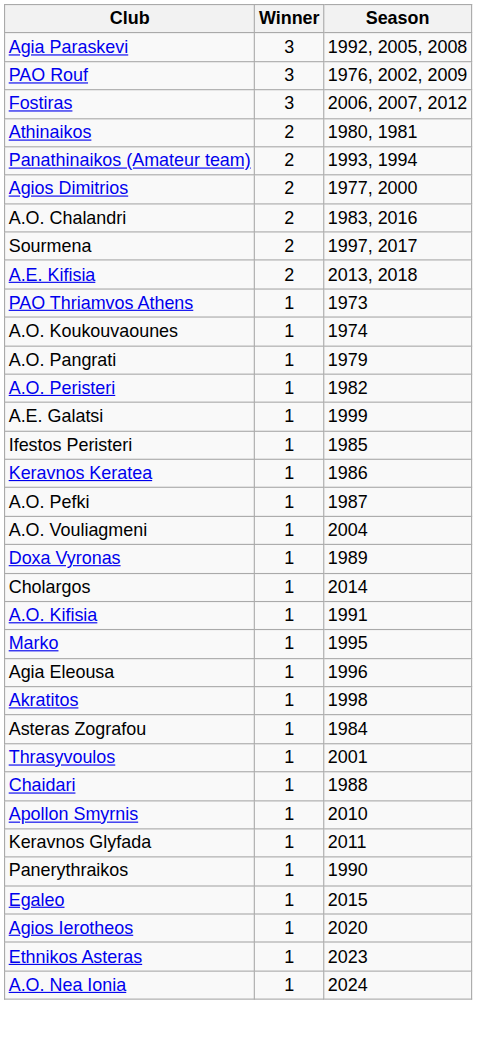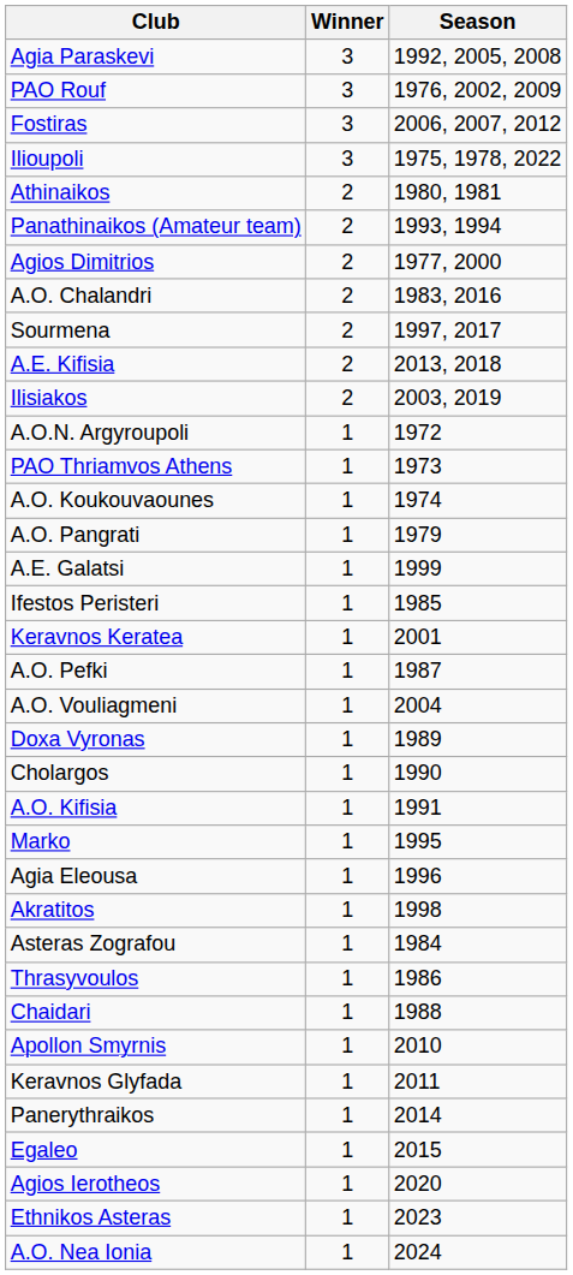 <table class="wikitable">
 <tr>
 <th>Club</th>
 <th>Winner</th>
 <th>Season</th>
 </tr>
 <tr>
 <td><a href='#'>Agia Paraskevi</a></td>
 <td align="center">3</td>
 <td>1992, 2005, 2008</td>
 </tr>
 <tr>
 <td><a href='#'>PAO Rouf</a></td>
 <td align="center">3</td>
 <td>1976, 2002, 2009</td>
 </tr>
 <tr>
 <td><a href='#'>Fostiras</a></td>
 <td align="center">3</td>
 <td>2006, 2007, 2012</td>
+</tr>
+<tr>
+<td><a href='#'>Ilioupoli</a></td>
+<td align="center">3</td>
+<td>1975, 1978, 2022</td>
 </tr>
 <tr>
 <td><a href='#'>Athinaikos</a></td>
 <td align="center">2</td>
 <td>1980, 1981</td>
 </tr>
 <tr>
 <td><a href='#'>Panathinaikos (Amateur team)</a></td>
 <td align="center">2</td>
 <td>1993, 1994</td>
 </tr>
 <tr>
 <td><a href='#'>Agios Dimitrios</a></td>
 <td align="center">2</td>
 <td>1977, 2000</td>
 </tr>
 <tr>
 <td>A.O. Chalandri</td>
 <td align="center">2</td>
 <td>1983, 2016</td>
 </tr>
 <tr>
 <td>Sourmena</td>
 <td align="center">2</td>
 <td>1997, 2017</td>
 </tr>
 <tr>
 <td><a href='#'>A.E. Kifisia</a></td>
 <td align="center">2</td>
 <td>2013, 2018</td>
 </tr>
 <tr>
+<td><a href='#'>Ilisiakos</a></td>
+<td align="center">2</td>
+<td>2003, 2019</td>
+</tr>
+<tr>
+<td>A.O.N. Argyroupoli</td>
+<td align="center">1</td>
+<td>1972</td>
+</tr>
+<tr>
 <td><a href='#'>PAO Thriamvos Athens</a></td>
 <td align="center">1</td>
 <td>1973</td>
 </tr>
 <tr>
 <td>A.O. Koukouvaounes</td>
 <td align="center">1</td>
 <td>1974</td>
 </tr>
 <tr>
 <td>A.O. Pangrati</td>
 <td align="center">1</td>
 <td>1979</td>
 </tr>
 <tr>
-<td><a href='#'>A.O. Peristeri</a></td>
-<td align="center">1</td>
-<td>1982</td>
-</tr>
-<tr>
 <td>A.E. Galatsi</td>
 <td align="center">1</td>
 <td>1999</td>
 </tr>
 <tr>
 <td>Ifestos Peristeri</td>
 <td align="center">1</td>
 <td>1985</td>
 </tr>
 <tr>
 <td><a href='#'>Keravnos Keratea</a></td>
 <td align="center">1</td>
-<td>1986</td>
+<td>2001</td>
 </tr>
 <tr>
 <td>A.O. Pefki</td>
 <td align="center">1</td>
 <td>1987</td>
 </tr>
 <tr>
 <td>A.O. Vouliagmeni</td>
 <td align="center">1</td>
 <td>2004</td>
 </tr>
 <tr>
 <td><a href='#'>Doxa Vyronas</a></td>
 <td align="center">1</td>
 <td>1989</td>
 </tr>
 <tr>
 <td>Cholargos</td>
 <td align="center">1</td>
-<td>2014</td>
+<td>1990</td>
 </tr>
 <tr>
 <td><a href='#'>A.O. Kifisia</a></td>
 <td align="center">1</td>
 <td>1991</td>
 </tr>
 <tr>
 <td><a href='#'>Marko</a></td>
 <td align="center">1</td>
 <td>1995</td>
 </tr>
 <tr>
 <td>Agia Eleousa</td>
 <td align="center">1</td>
 <td>1996</td>
 </tr>
 <tr>
 <td><a href='#'>Akratitos</a></td>
 <td align="center">1</td>
 <td>1998</td>
 </tr>
 <tr>
 <td>Asteras Zografou</td>
 <td align="center">1</td>
 <td>1984</td>
 </tr>
 <tr>
 <td><a href='#'>Thrasyvoulos</a></td>
 <td align="center">1</td>
-<td>2001</td>
+<td>1986</td>
 </tr>
 <tr>
 <td><a href='#'>Chaidari</a></td>
 <td align="center">1</td>
 <td>1988</td>
 </tr>
 <tr>
 <td><a href='#'>Apollon Smyrnis</a></td>
 <td align="center">1</td>
 <td>2010</td>
 </tr>
 <tr>
 <td>Keravnos Glyfada</td>
 <td align="center">1</td>
 <td>2011</td>
 </tr>
 <tr>
 <td>Panerythraikos</td>
 <td align="center">1</td>
-<td>1990</td>
+<td>2014</td>
 </tr>
 <tr>
 <td><a href='#'>Egaleo</a></td>
 <td align="center">1</td>
 <td>2015</td>
 </tr>
 <tr>
 <td><a href='#'>Agios Ierotheos</a></td>
 <td align="center">1</td>
 <td>2020</td>
 </tr>
 <tr>
 <td><a href='#'>Ethnikos Asteras</a></td>
 <td align="center">1</td>
 <td>2023</td>
 </tr>
 <tr>
 <td><a href='#'>A.O. Nea Ionia</a></td>
 <td align="center">1</td>
 <td>2024</td>
 </tr>
 </table>
